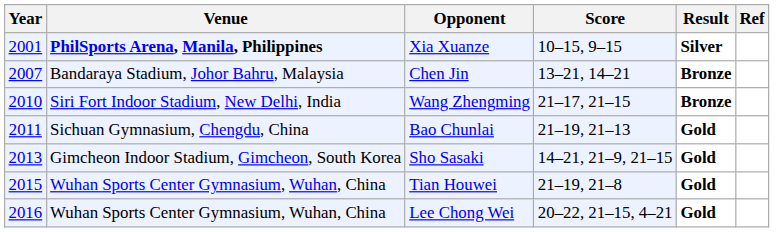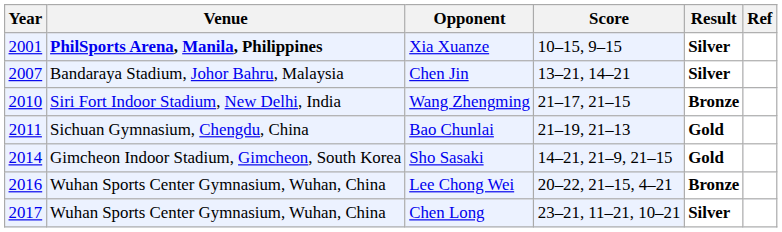 <table class="sortable wikitable" style="font-size: 90%">
 <tr>
 <th>Year</th>
 <th>Venue</th>
 <th>Opponent</th>
 <th>Score</th>
 <th>Result</th>
 <th>Ref</th>
 </tr>
 <tr style="background:#ECF2FF">
 <td align="center"><a href='#'>2001</a></td>
 <td align="left"><strong><a href='#'>PhilSports Arena</a>, <a href='#'>Manila</a>, Philippines</strong></td>
 <td align="left"> <a href='#'>Xia Xuanze</a></td>
 <td align="left">10–15, 9–15</td>
 <td style="text-align:left; background:white"> <strong>Silver</strong></td>
 <td style="text-align:center; background:white"></td>
 </tr>
 <tr style="background:#ECF2FF">
 <td align="center"><a href='#'>2007</a></td>
 <td align="left">Bandaraya Stadium, <a href='#'>Johor Bahru</a>, Malaysia</td>
 <td align="left"> <a href='#'>Chen Jin</a></td>
 <td align="left">13–21, 14–21</td>
-<td style="text-align:left; background:white"> <strong>Bronze</strong></td>
+<td style="text-align:left; background:white"> <strong>Silver</strong></td>
 <td style="text-align:center; background:white"></td>
 </tr>
 <tr style="background:#ECF2FF">
 <td align="center"><a href='#'>2010</a></td>
 <td align="left"><a href='#'>Siri Fort Indoor Stadium</a>, <a href='#'>New Delhi</a>, India</td>
 <td align="left"> <a href='#'>Wang Zhengming</a></td>
 <td align="left">21–17, 21–15</td>
 <td style="text-align:left; background:white"> <strong>Bronze</strong></td>
 <td style="text-align:center; background:white"></td>
 </tr>
 <tr style="background:#ECF2FF">
 <td align="center"><a href='#'>2011</a></td>
 <td align="left">Sichuan Gymnasium, <a href='#'>Chengdu</a>, China</td>
 <td align="left"> <a href='#'>Bao Chunlai</a></td>
 <td align="left">21–19, 21–13</td>
 <td style="text-align:left; background:white"> <strong>Gold</strong></td>
 <td style="text-align:center; background:white"></td>
 </tr>
 <tr style="background:#ECF2FF">
-<td align="center"><a href='#'>2013</a></td>
+<td align="center"><a href='#'>2014</a></td>
 <td align="left">Gimcheon Indoor Stadium, <a href='#'>Gimcheon</a>, South Korea</td>
 <td align="left"> <a href='#'>Sho Sasaki</a></td>
 <td align="left">14–21, 21–9, 21–15</td>
-<td style="text-align:left; background:white"> <strong>Gold</strong></td>
-<td style="text-align:center; background:white"></td>
-</tr>
-<tr style="background:#ECF2FF">
-<td align="center"><a href='#'>2015</a></td>
-<td align="left"><a href='#'>Wuhan Sports Center Gymnasium</a>, <a href='#'>Wuhan</a>, China</td>
-<td align="left"> <a href='#'>Tian Houwei</a></td>
-<td align="left">21–19, 21–8</td>
 <td style="text-align:left; background:white"> <strong>Gold</strong></td>
 <td style="text-align:center; background:white"></td>
 </tr>
 <tr style="background:#ECF2FF">
 <td align="center"><a href='#'>2016</a></td>
 <td align="left">Wuhan Sports Center Gymnasium, Wuhan, China</td>
 <td align="left"> <a href='#'>Lee Chong Wei</a></td>
 <td align="left">20–22, 21–15, 4–21</td>
-<td style="text-align:left; background:white"> <strong>Gold</strong></td>
+<td style="text-align:left; background:white"> <strong>Bronze</strong></td>
+<td style="text-align:center; background:white"></td>
+</tr>
+<tr style="background:#ECF2FF">
+<td align="center"><a href='#'>2017</a></td>
+<td align="left">Wuhan Sports Center Gymnasium, Wuhan, China</td>
+<td align="left"> <a href='#'>Chen Long</a></td>
+<td align="left">23–21, 11–21, 10–21</td>
+<td style="text-align:left; background:white"> <strong>Silver</strong></td>
 <td style="text-align:center; background:white"></td>
 </tr>
 </table>
